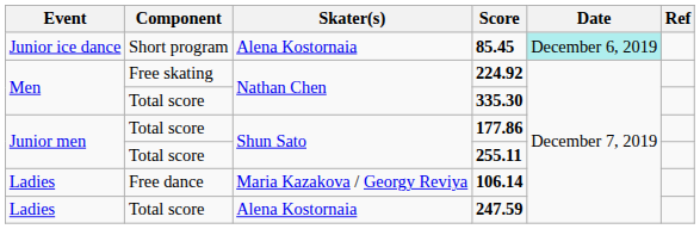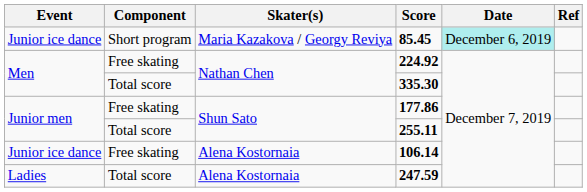 <table class="wikitable sortable">
 <tr>
 <th>Event</th>
 <th class="unsortable">Component</th>
 <th>Skater(s)</th>
 <th>Score</th>
 <th>Date</th>
 <th class="unsortable">Ref</th>
 </tr>
 <tr>
 <td><a href='#'>Junior ice dance</a></td>
 <td>Short program</td>
-<td> <a href='#'>Alena Kostornaia</a></td>
+<td> <a href='#'>Maria Kazakova</a> / <a href='#'>Georgy Reviya</a></td>
 <td><strong>85.45</strong></td>
 <td style="background: paleturquoise;">December 6, 2019</td>
 <td></td>
 </tr>
 <tr>
 <td rowspan=2><a href='#'>Men</a></td>
 <td>Free skating</td>
 <td rowspan=2> <a href='#'>Nathan Chen</a></td>
 <td><strong>224.92</strong></td>
 <td rowspan=6>December 7, 2019</td>
 <td></td>
 </tr>
 <tr>
 <td>Total score</td>
 <td><strong>335.30</strong></td>
 <td></td>
 </tr>
 <tr>
 <td rowspan=2><a href='#'>Junior men</a></td>
-<td>Total score</td>
+<td>Free skating</td>
 <td rowspan=2> <a href='#'>Shun Sato</a></td>
 <td><strong>177.86</strong></td>
 <td></td>
 </tr>
 <tr>
 <td>Total score</td>
 <td><strong>255.11</strong></td>
 <td></td>
 </tr>
 <tr>
-<td><a href='#'>Ladies</a></td>
-<td>Free dance</td>
-<td> <a href='#'>Maria Kazakova</a> / <a href='#'>Georgy Reviya</a></td>
+<td><a href='#'>Junior ice dance</a></td>
+<td>Free skating</td>
+<td> <a href='#'>Alena Kostornaia</a></td>
 <td><strong>106.14</strong></td>
 <td></td>
 </tr>
 <tr>
 <td><a href='#'>Ladies</a></td>
 <td>Total score</td>
 <td> <a href='#'>Alena Kostornaia</a></td>
 <td><strong>247.59</strong></td>
 <td></td>
 </tr>
 </table>
